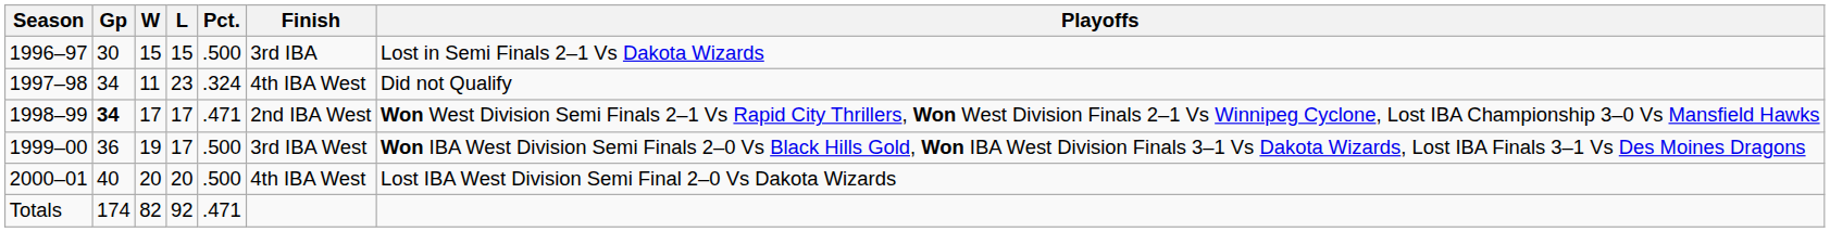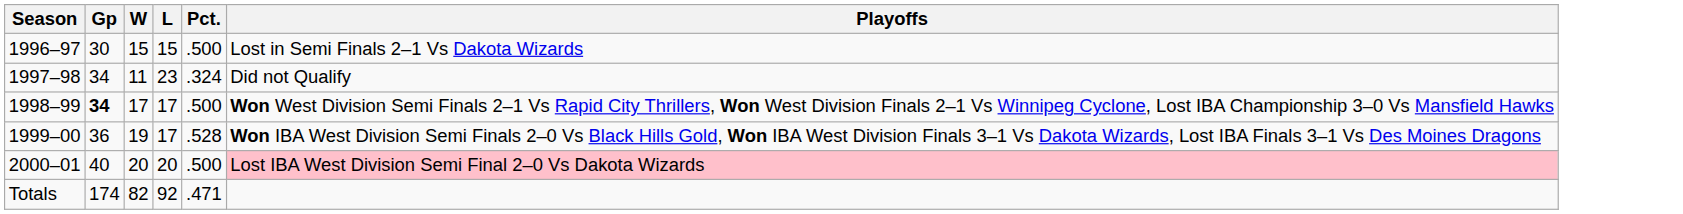 <table class="wikitable">
 <tr>
 <th>Season</th>
 <th>Gp</th>
 <th>W</th>
 <th>L</th>
 <th>Pct.</th>
-<th>Finish</th>
 <th>Playoffs</th>
 </tr>
 <tr>
 <td>1996–97</td>
 <td>30</td>
 <td>15</td>
 <td>15</td>
 <td>.500</td>
-<td>3rd IBA</td>
 <td>Lost in Semi Finals 2–1 Vs <a href='#'>Dakota Wizards</a></td>
 </tr>
 <tr>
 <td>1997–98</td>
 <td>34</td>
 <td>11</td>
 <td>23</td>
 <td>.324</td>
-<td>4th IBA West</td>
 <td>Did not Qualify</td>
 </tr>
 <tr>
 <td>1998–99</td>
 <td><strong>34</strong></td>
 <td>17</td>
 <td>17</td>
-<td>.471</td>
-<td>2nd IBA West</td>
+<td>.500</td>
 <td><strong>Won</strong> West Division Semi Finals 2–1 Vs <a href='#'>Rapid City Thrillers</a>, <strong>Won</strong> West Division Finals 2–1 Vs <a href='#'>Winnipeg Cyclone</a>, Lost IBA Championship 3–0 Vs <a href='#'>Mansfield Hawks</a></td>
 </tr>
 <tr>
 <td>1999–00</td>
 <td>36</td>
 <td>19</td>
 <td>17</td>
-<td>.500</td>
-<td>3rd IBA West</td>
+<td>.528</td>
 <td><strong>Won</strong> IBA West Division Semi Finals 2–0 Vs <a href='#'>Black Hills Gold</a>, <strong>Won</strong> IBA West Division Finals 3–1 Vs  <a href='#'>Dakota Wizards</a>, Lost IBA Finals 3–1 Vs  <a href='#'>Des Moines Dragons</a></td>
 </tr>
 <tr>
 <td>2000–01</td>
 <td>40</td>
 <td>20</td>
 <td>20</td>
 <td>.500</td>
-<td>4th IBA West</td>
-<td>Lost IBA West Division Semi Final 2–0 Vs Dakota Wizards</td>
+<td style="background: pink;">Lost IBA West Division Semi Final 2–0 Vs Dakota Wizards</td>
 </tr>
 <tr>
 <td>Totals</td>
 <td>174</td>
 <td>82</td>
 <td>92</td>
 <td>.471</td>
 <td></td>
-<td></td>
 </tr>
 </table>
